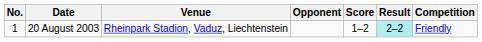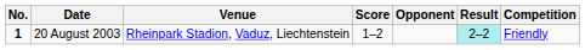 <table class="wikitable sortable">
 <tr>
 <th scope="col">No.</th>
 <th scope="col">Date</th>
 <th scope="col">Venue</th>
+<th scope="col">Score</th>
 <th scope="col">Opponent</th>
-<th scope="col">Score</th>
 <th scope="col">Result</th>
 <th scope="col">Competition</th>
 </tr>
 <tr>
-<td align="center">1</td>
+<td align="center"><strong>1</strong></td>
 <td>20 August 2003</td>
 <td><a href='#'>Rheinpark Stadion</a>, <a href='#'>Vaduz</a>, Liechtenstein</td>
+<td align="center">1–2</td>
 <td></td>
-<td align="center">1–2</td>
 <td align="center" style="background: paleturquoise;">2–2</td>
 <td><a href='#'>Friendly</a></td>
 </tr>
 </table>
